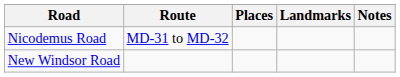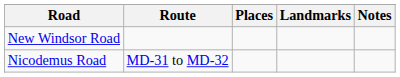 <table class="wikitable">
 <tr style="background-color:#DDDDDD;text-align:center;">
 </tr>
 <tr>
 <th>Road</th>
 <th>Route</th>
 <th>Places</th>
 <th>Landmarks</th>
 <th>Notes</th>
 </tr>
 <tr>
+<td><a href='#'>New Windsor Road</a></td>
+<td></td>
+<td></td>
+<td></td>
+<td></td>
+</tr>
+<tr>
 <td><a href='#'>Nicodemus Road</a></td>
 <td><a href='#'>MD-31</a> to <a href='#'>MD-32</a></td>
 <td></td>
 <td></td>
 <td></td>
 </tr>
-<tr>
-<td><a href='#'>New Windsor Road</a></td>
-<td></td>
-<td></td>
-<td></td>
-<td></td>
-</tr>
 </table>
